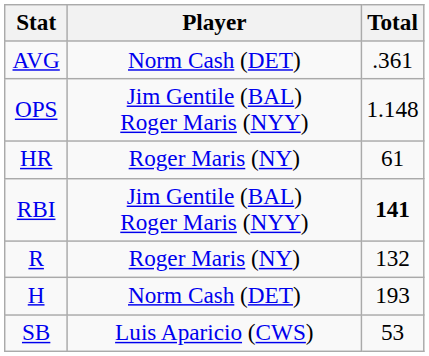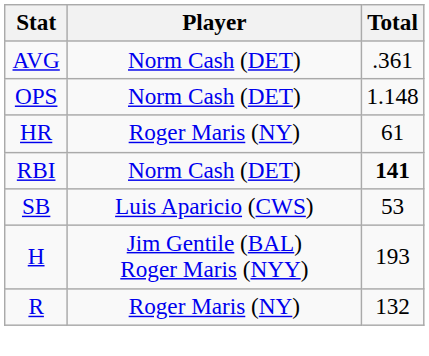 <table class="wikitable" style="text-align:center;">
 <tr>
 <th style="width:15%;">Stat</th>
 <th>Player</th>
 <th style="width:15%;">Total</th>
 </tr>
 <tr>
 <td><a href='#'>AVG</a></td>
 <td><a href='#'>Norm Cash</a> (<a href='#'>DET</a>)</td>
 <td>.361</td>
 </tr>
 <tr>
 <td><a href='#'>OPS</a></td>
-<td><a href='#'>Jim Gentile</a> (<a href='#'>BAL</a>)<br><a href='#'>Roger Maris</a> (<a href='#'>NYY</a>)</td>
+<td><a href='#'>Norm Cash</a> (<a href='#'>DET</a>)</td>
 <td>1.148</td>
 </tr>
 <tr>
 <td><a href='#'>HR</a></td>
 <td><a href='#'>Roger Maris</a> (<a href='#'>NY</a>)</td>
 <td>61</td>
 </tr>
 <tr>
 <td><a href='#'>RBI</a></td>
+<td><a href='#'>Norm Cash</a> (<a href='#'>DET</a>)</td>
+<td><strong>141</strong></td>
+</tr>
+<tr>
+<td><a href='#'>SB</a></td>
+<td><a href='#'>Luis Aparicio</a> (<a href='#'>CWS</a>)</td>
+<td>53</td>
+</tr>
+<tr>
+<td><a href='#'>H</a></td>
 <td><a href='#'>Jim Gentile</a> (<a href='#'>BAL</a>)<br><a href='#'>Roger Maris</a> (<a href='#'>NYY</a>)</td>
-<td><strong>141</strong></td>
+<td>193</td>
 </tr>
 <tr>
 <td><a href='#'>R</a></td>
 <td><a href='#'>Roger Maris</a> (<a href='#'>NY</a>)</td>
 <td>132</td>
 </tr>
-<tr>
-<td><a href='#'>H</a></td>
-<td><a href='#'>Norm Cash</a> (<a href='#'>DET</a>)</td>
-<td>193</td>
-</tr>
-<tr>
-<td><a href='#'>SB</a></td>
-<td><a href='#'>Luis Aparicio</a> (<a href='#'>CWS</a>)</td>
-<td>53</td>
-</tr>
 </table>
